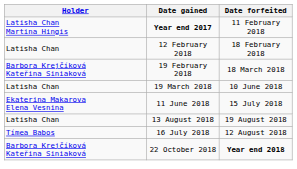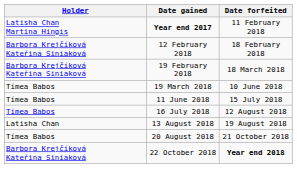 <table class="wikitable" style="font-size:90%">
 <tr>
 <th style="width:220px;"><a href='#'>Holder</a></th>
 <th style="width:110px;">Date gained</th>
 <th style="width:110px;">Date forfeited</th>
 </tr>
 <tr>
 <td> <a href='#'>Latisha Chan</a><br> <a href='#'>Martina Hingis</a></td>
 <td style="text-align:center;"><strong>Year end 2017</strong></td>
 <td style="text-align:center;">11 February 2018</td>
 </tr>
 <tr>
-<td> Latisha Chan</td>
+<td> <a href='#'>Barbora Krejčíková</a><br> <a href='#'>Kateřina Siniaková</a></td>
 <td style="text-align:center;">12 February 2018</td>
 <td style="text-align:center;">18 February 2018</td>
 </tr>
 <tr>
 <td> <a href='#'>Barbora Krejčíková</a><br> <a href='#'>Kateřina Siniaková</a></td>
 <td style="text-align:center;">19 February 2018</td>
 <td style="text-align:center;">18 March 2018</td>
 </tr>
 <tr>
-<td> Latisha Chan</td>
+<td> Tímea Babos</td>
 <td style="text-align:center;">19 March 2018</td>
 <td style="text-align:center;">10 June 2018</td>
 </tr>
 <tr>
-<td> <a href='#'>Ekaterina Makarova</a><br> <a href='#'>Elena Vesnina</a></td>
+<td> Tímea Babos</td>
 <td style="text-align:center;">11 June 2018</td>
 <td style="text-align:center;">15 July 2018</td>
+</tr>
+<tr>
+<td> <a href='#'>Tímea Babos</a></td>
+<td style="text-align:center;">16 July 2018</td>
+<td style="text-align:center;">12 August 2018</td>
 </tr>
 <tr>
 <td> Latisha Chan</td>
 <td style="text-align:center;">13 August 2018</td>
 <td style="text-align:center;">19 August 2018</td>
 </tr>
 <tr>
-<td> <a href='#'>Tímea Babos</a></td>
-<td style="text-align:center;">16 July 2018</td>
-<td style="text-align:center;">12 August 2018</td>
+<td> Tímea Babos</td>
+<td style="text-align:center;">20 August 2018</td>
+<td style="text-align:center;">21 October 2018</td>
 </tr>
 <tr>
 <td> <a href='#'>Barbora Krejčíková</a><br> <a href='#'>Kateřina Siniaková</a></td>
 <td style="text-align:center;">22 October 2018</td>
 <td style="text-align:center;"><strong>Year end 2018</strong></td>
 </tr>
 </table>
